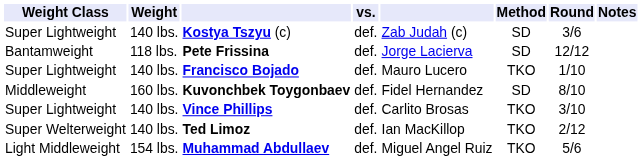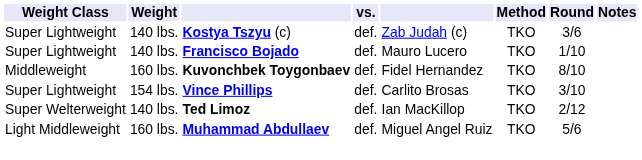 <table class="toccolours" style="font-size: 85%;">
 <tr>
 <th style="background:#e6e8fa; color:#000; text-align:center;">Weight Class</th>
 <th style="background:#e6e8fa; color:#000; text-align:center;">Weight</th>
 <th style="background:#e6e8fa; color:#000; text-align:center;"></th>
 <th style="background:#e6e8fa; color:#000; text-align:center;">vs.</th>
 <th style="background:#e6e8fa; color:#000; text-align:center;"></th>
 <th style="background:#e6e8fa; color:#000; text-align:center;">Method</th>
 <th style="background:#e6e8fa; color:#000; text-align:center;">Round</th>
 <th style="background:#e6e8fa; color:#000; text-align:center;">Notes</th>
 </tr>
 <tr>
 <td>Super Lightweight</td>
 <td>140 lbs.</td>
 <td><strong><a href='#'>Kostya Tszyu</a></strong> (c)</td>
 <td>def.</td>
 <td><a href='#'>Zab Judah</a> (c)</td>
-<td align=center>SD</td>
+<td align=center>TKO</td>
 <td align=center>3/6</td>
-<td></td>
-</tr>
-<tr>
-<td>Bantamweight</td>
-<td>118 lbs.</td>
-<td><strong>Pete Frissina</strong></td>
-<td>def.</td>
-<td><a href='#'>Jorge Lacierva</a></td>
-<td align=center>SD</td>
-<td align=center>12/12</td>
 <td></td>
 </tr>
 <tr>
 <td>Super Lightweight</td>
 <td>140 lbs.</td>
 <td><strong><a href='#'>Francisco Bojado</a></strong></td>
 <td>def.</td>
 <td>Mauro Lucero</td>
 <td align=center>TKO</td>
 <td align=center>1/10</td>
 </tr>
 <tr>
 <td>Middleweight</td>
 <td>160 lbs.</td>
 <td><strong>Kuvonchbek Toygonbaev</strong></td>
 <td>def.</td>
 <td>Fidel Hernandez</td>
-<td align=center>SD</td>
+<td align=center>TKO</td>
 <td align=center>8/10</td>
 </tr>
 <tr>
 <td>Super Lightweight</td>
-<td>140 lbs.</td>
+<td>154 lbs.</td>
 <td><strong><a href='#'>Vince Phillips</a></strong></td>
 <td>def.</td>
 <td>Carlito Brosas</td>
 <td align=center>TKO</td>
 <td align=center>3/10</td>
 </tr>
 <tr>
 <td>Super Welterweight</td>
 <td>140 lbs.</td>
 <td><strong>Ted Limoz</strong></td>
 <td>def.</td>
 <td>Ian MacKillop</td>
 <td align=center>TKO</td>
 <td align=center>2/12</td>
 </tr>
 <tr>
 <td>Light Middleweight</td>
-<td>154 lbs.</td>
+<td>160 lbs.</td>
 <td><strong><a href='#'>Muhammad Abdullaev</a></strong></td>
 <td>def.</td>
 <td>Miguel Angel Ruiz</td>
 <td align=center>TKO</td>
 <td align=center>5/6</td>
 </tr>
 </table>
